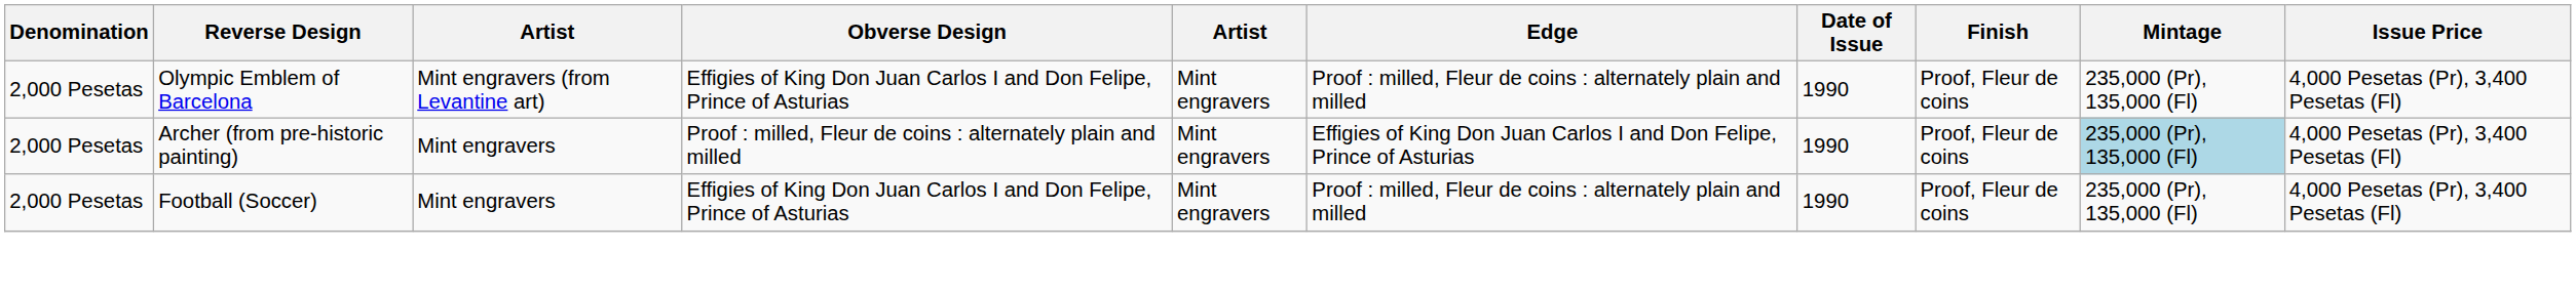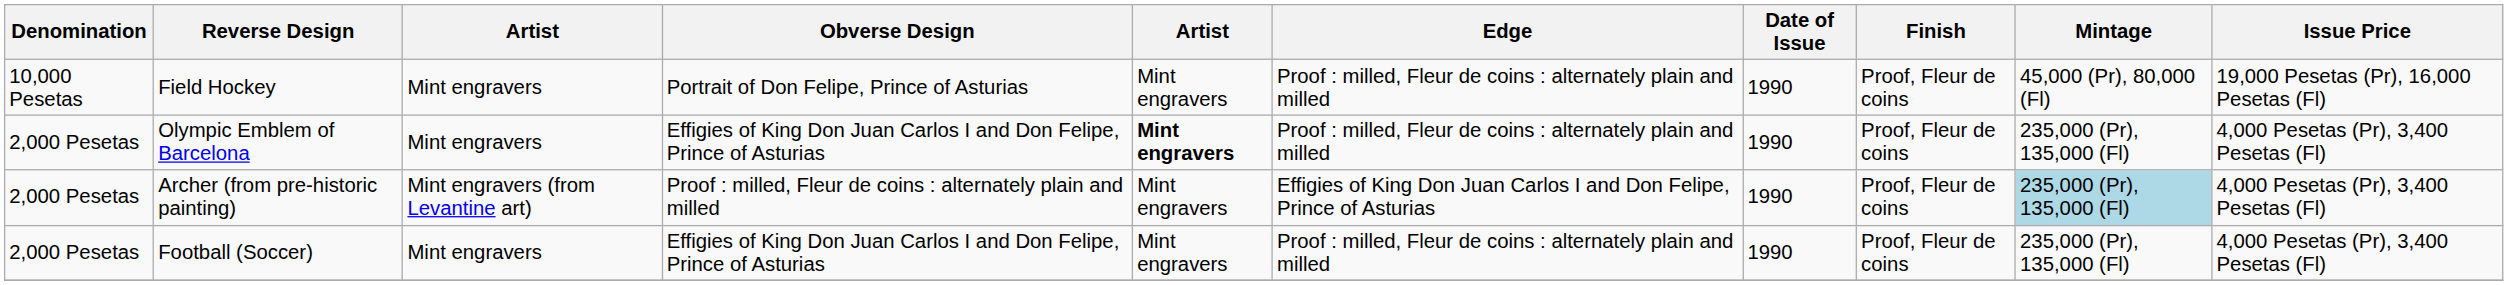 <table class="wikitable sortable">
 <tr>
 <th>Denomination</th>
 <th>Reverse Design</th>
 <th>Artist</th>
 <th>Obverse Design</th>
 <th>Artist</th>
 <th>Edge</th>
 <th>Date of Issue</th>
 <th>Finish</th>
 <th>Mintage</th>
 <th>Issue Price</th>
 </tr>
 <tr>
+<td>10,000 Pesetas</td>
+<td>Field Hockey</td>
+<td>Mint engravers</td>
+<td>Portrait of Don Felipe, Prince of Asturias</td>
+<td>Mint engravers</td>
+<td>Proof : milled, Fleur de coins : alternately plain and milled</td>
+<td>1990</td>
+<td>Proof, Fleur de coins</td>
+<td>45,000 (Pr), 80,000 (Fl)</td>
+<td>19,000 Pesetas (Pr), 16,000 Pesetas (Fl) </td>
+</tr>
+<tr>
 <td>2,000 Pesetas</td>
 <td>Olympic Emblem of <a href='#'>Barcelona</a></td>
-<td>Mint engravers (from <a href='#'>Levantine</a> art)</td>
+<td>Mint engravers</td>
 <td>Effigies of King Don Juan Carlos I and Don Felipe, Prince of Asturias</td>
-<td>Mint engravers</td>
+<td><strong>Mint engravers</strong></td>
 <td>Proof : milled, Fleur de coins : alternately plain and milled</td>
 <td>1990</td>
 <td>Proof, Fleur de coins</td>
 <td>235,000 (Pr), 135,000 (Fl)</td>
 <td>4,000 Pesetas (Pr), 3,400 Pesetas (Fl) </td>
 </tr>
 <tr>
 <td>2,000 Pesetas</td>
 <td>Archer (from pre-historic painting)</td>
-<td>Mint engravers</td>
+<td>Mint engravers (from <a href='#'>Levantine</a> art)</td>
 <td>Proof : milled, Fleur de coins : alternately plain and milled</td>
 <td>Mint engravers</td>
 <td>Effigies of King Don Juan Carlos I and Don Felipe, Prince of Asturias</td>
 <td>1990</td>
 <td>Proof, Fleur de coins</td>
 <td style="background: lightblue;">235,000 (Pr), 135,000 (Fl)</td>
 <td>4,000 Pesetas (Pr), 3,400 Pesetas (Fl) </td>
 </tr>
 <tr>
 <td>2,000 Pesetas</td>
 <td>Football (Soccer)</td>
 <td>Mint engravers</td>
 <td>Effigies of King Don Juan Carlos I and Don Felipe, Prince of Asturias</td>
 <td>Mint engravers</td>
 <td>Proof : milled, Fleur de coins : alternately plain and milled</td>
 <td>1990</td>
 <td>Proof, Fleur de coins</td>
 <td>235,000 (Pr), 135,000 (Fl)</td>
 <td>4,000 Pesetas (Pr), 3,400 Pesetas (Fl) </td>
 </tr>
 <tr>
 </tr>
 </table>
